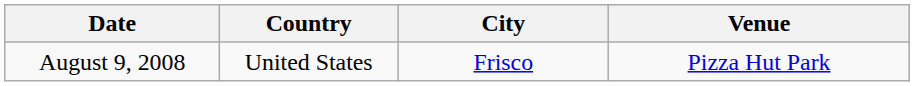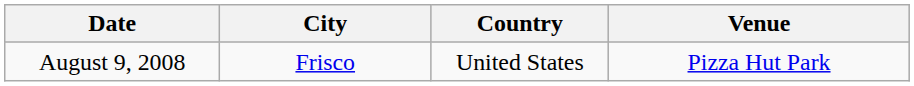 <table class="wikitable" style="text-align:center;">
 <tr>
 <th style="width:200px;">Date</th>
+<th style="width:200px;">City</th>
 <th style="width:150px;">Country</th>
-<th style="width:200px;">City</th>
 <th style="width:300px;">Venue</th>
 </tr>
 <tr>
 <td>August 9, 2008</td>
+<td><a href='#'>Frisco</a></td>
 <td>United States</td>
-<td><a href='#'>Frisco</a></td>
 <td><a href='#'>Pizza Hut Park</a></td>
 </tr>
 </table>
